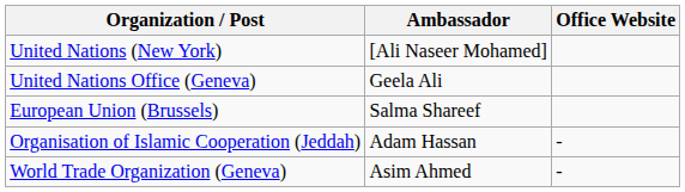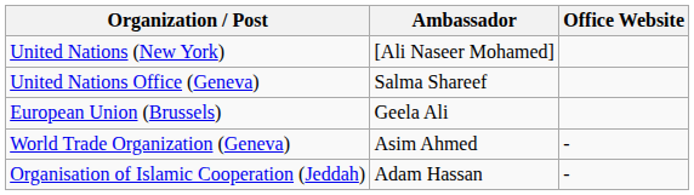 <table class="wikitable sortable">
 <tr>
 <th>Organization / Post</th>
 <th>Ambassador</th>
 <th>Office Website</th>
 </tr>
 <tr>
 <td> <a href='#'>United Nations</a> (<a href='#'>New York</a>)</td>
 <td>[Ali Naseer Mohamed]</td>
 <td></td>
 </tr>
 <tr>
 <td> <a href='#'>United Nations Office</a> (<a href='#'>Geneva</a>)</td>
+<td>Salma Shareef</td>
+<td></td>
+</tr>
+<tr>
+<td> <a href='#'>European Union</a> (<a href='#'>Brussels</a>)</td>
 <td>Geela Ali</td>
 <td></td>
 </tr>
 <tr>
-<td> <a href='#'>European Union</a> (<a href='#'>Brussels</a>)</td>
-<td>Salma Shareef</td>
-<td></td>
+<td> <a href='#'>World Trade Organization</a> (<a href='#'>Geneva</a>)</td>
+<td>Asim Ahmed</td>
+<td>-</td>
 </tr>
 <tr>
 <td> <a href='#'>Organisation of Islamic Cooperation</a> (<a href='#'>Jeddah</a>)</td>
 <td>Adam Hassan</td>
 <td>-</td>
 </tr>
-<tr>
-<td> <a href='#'>World Trade Organization</a> (<a href='#'>Geneva</a>)</td>
-<td>Asim Ahmed</td>
-<td>-</td>
-</tr>
 </table>
